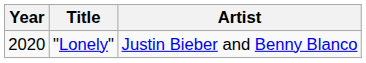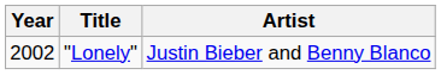 <table class="wikitable sortable">
 <tr>
 <th>Year</th>
 <th>Title</th>
 <th>Artist</th>
 </tr>
 <tr>
-<td>2020</td>
+<td>2002</td>
 <td>"<a href='#'>Lonely</a>"</td>
 <td><a href='#'>Justin Bieber</a> and <a href='#'>Benny Blanco</a></td>
 </tr>
 </table>
